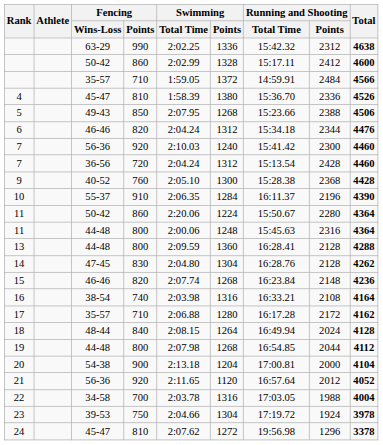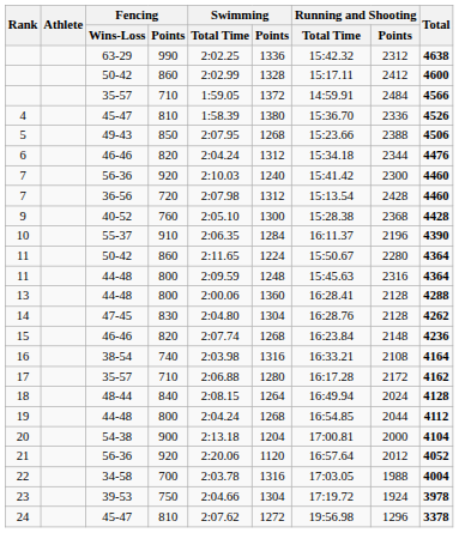 <table class="wikitable sortable" style="text-align:center">
 <tr>
 <th rowspan=2>Rank</th>
 <th rowspan=2>Athlete</th>
 <th colspan=2>Fencing</th>
 <th colspan=2>Swimming</th>
 <th colspan=2>Running and Shooting</th>
 <th rowspan=2>Total</th>
 </tr>
 <tr>
 <th>Wins-Loss</th>
 <th>Points</th>
 <th>Total Time</th>
 <th>Points</th>
 <th>Total Time</th>
 <th>Points</th>
 </tr>
 <tr>
 <td></td>
 <td align=left><br></td>
 <td>63-29</td>
 <td>990</td>
 <td>2:02.25</td>
 <td>1336</td>
 <td>15:42.32</td>
 <td>2312</td>
 <td><strong>4638</strong></td>
 </tr>
 <tr>
 <td></td>
 <td align=left><br></td>
 <td>50-42</td>
 <td>860</td>
 <td>2:02.99</td>
 <td>1328</td>
 <td>15:17.11</td>
 <td>2412</td>
 <td><strong>4600</strong></td>
 </tr>
 <tr>
 <td></td>
 <td align=left><br></td>
 <td>35-57</td>
 <td>710</td>
 <td>1:59.05</td>
 <td>1372</td>
 <td>14:59.91</td>
 <td>2484</td>
 <td><strong>4566</strong></td>
 </tr>
 <tr>
 <td>4</td>
 <td align=left><br></td>
 <td>45-47</td>
 <td>810</td>
 <td>1:58.39</td>
 <td>1380</td>
 <td>15:36.70</td>
 <td>2336</td>
 <td><strong>4526</strong></td>
 </tr>
 <tr>
 <td>5</td>
 <td align=left><br></td>
 <td>49-43</td>
 <td>850</td>
 <td>2:07.95</td>
 <td>1268</td>
 <td>15:23.66</td>
 <td>2388</td>
 <td><strong>4506</strong></td>
 </tr>
 <tr>
 <td>6</td>
 <td align=left><br></td>
 <td>46-46</td>
 <td>820</td>
 <td>2:04.24</td>
 <td>1312</td>
 <td>15:34.18</td>
 <td>2344</td>
 <td><strong>4476</strong></td>
 </tr>
 <tr>
 <td>7</td>
 <td align=left><br></td>
 <td>56-36</td>
 <td>920</td>
 <td>2:10.03</td>
 <td>1240</td>
 <td>15:41.42</td>
 <td>2300</td>
 <td><strong>4460</strong></td>
 </tr>
 <tr>
 <td>7</td>
 <td align=left><br></td>
 <td>36-56</td>
 <td>720</td>
-<td>2:04.24</td>
+<td>2:07.98</td>
 <td>1312</td>
 <td>15:13.54</td>
 <td>2428</td>
 <td><strong>4460</strong></td>
 </tr>
 <tr>
 <td>9</td>
 <td align=left><br></td>
 <td>40-52</td>
 <td>760</td>
 <td>2:05.10</td>
 <td>1300</td>
 <td>15:28.38</td>
 <td>2368</td>
 <td><strong>4428</strong></td>
 </tr>
 <tr>
 <td>10</td>
 <td align=left><br></td>
 <td>55-37</td>
 <td>910</td>
 <td>2:06.35</td>
 <td>1284</td>
 <td>16:11.37</td>
 <td>2196</td>
 <td><strong>4390</strong></td>
 </tr>
 <tr>
 <td>11</td>
 <td align=left><br></td>
 <td>50-42</td>
 <td>860</td>
-<td>2:20.06</td>
+<td>2:11.65</td>
 <td>1224</td>
 <td>15:50.67</td>
 <td>2280</td>
 <td><strong>4364</strong></td>
 </tr>
 <tr>
 <td>11</td>
 <td align=left><br></td>
 <td>44-48</td>
 <td>800</td>
-<td>2:00.06</td>
+<td>2:09.59</td>
 <td>1248</td>
 <td>15:45.63</td>
 <td>2316</td>
 <td><strong>4364</strong></td>
 </tr>
 <tr>
 <td>13</td>
 <td align=left><br></td>
 <td>44-48</td>
 <td>800</td>
-<td>2:09.59</td>
+<td>2:00.06</td>
 <td>1360</td>
 <td>16:28.41</td>
 <td>2128</td>
 <td><strong>4288</strong></td>
 </tr>
 <tr>
 <td>14</td>
 <td align=left><br></td>
 <td>47-45</td>
 <td>830</td>
 <td>2:04.80</td>
 <td>1304</td>
 <td>16:28.76</td>
 <td>2128</td>
 <td><strong>4262</strong></td>
 </tr>
 <tr>
 <td>15</td>
 <td align=left><br></td>
 <td>46-46</td>
 <td>820</td>
 <td>2:07.74</td>
 <td>1268</td>
 <td>16:23.84</td>
 <td>2148</td>
 <td><strong>4236</strong></td>
 </tr>
 <tr>
 <td>16</td>
 <td align=left><br></td>
 <td>38-54</td>
 <td>740</td>
 <td>2:03.98</td>
 <td>1316</td>
 <td>16:33.21</td>
 <td>2108</td>
 <td><strong>4164</strong></td>
 </tr>
 <tr>
 <td>17</td>
 <td align=left><br></td>
 <td>35-57</td>
 <td>710</td>
 <td>2:06.88</td>
 <td>1280</td>
 <td>16:17.28</td>
 <td>2172</td>
 <td><strong>4162</strong></td>
 </tr>
 <tr>
 <td>18</td>
 <td align=left><br></td>
 <td>48-44</td>
 <td>840</td>
 <td>2:08.15</td>
 <td>1264</td>
 <td>16:49.94</td>
 <td>2024</td>
 <td><strong>4128</strong></td>
 </tr>
 <tr>
 <td>19</td>
 <td align=left><br></td>
 <td>44-48</td>
 <td>800</td>
-<td>2:07.98</td>
+<td>2:04.24</td>
 <td>1268</td>
 <td>16:54.85</td>
 <td>2044</td>
 <td><strong>4112</strong></td>
 </tr>
 <tr>
 <td>20</td>
 <td align=left><br></td>
 <td>54-38</td>
 <td>900</td>
 <td>2:13.18</td>
 <td>1204</td>
 <td>17:00.81</td>
 <td>2000</td>
 <td><strong>4104</strong></td>
 </tr>
 <tr>
 <td>21</td>
 <td align=left><br></td>
 <td>56-36</td>
 <td>920</td>
-<td>2:11.65</td>
+<td>2:20.06</td>
 <td>1120</td>
 <td>16:57.64</td>
 <td>2012</td>
 <td><strong>4052</strong></td>
 </tr>
 <tr>
 <td>22</td>
 <td align=left><br></td>
 <td>34-58</td>
 <td>700</td>
 <td>2:03.78</td>
 <td>1316</td>
 <td>17:03.05</td>
 <td>1988</td>
 <td><strong>4004</strong></td>
 </tr>
 <tr>
 <td>23</td>
 <td align=left><br></td>
 <td>39-53</td>
 <td>750</td>
 <td>2:04.66</td>
 <td>1304</td>
 <td>17:19.72</td>
 <td>1924</td>
 <td><strong>3978</strong></td>
 </tr>
 <tr>
 <td>24</td>
 <td align=left><br></td>
 <td>45-47</td>
 <td>810</td>
 <td>2:07.62</td>
 <td>1272</td>
 <td>19:56.98</td>
 <td>1296</td>
 <td><strong>3378</strong></td>
 </tr>
 </table>
